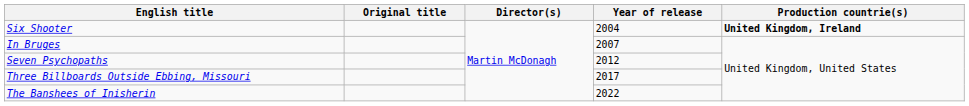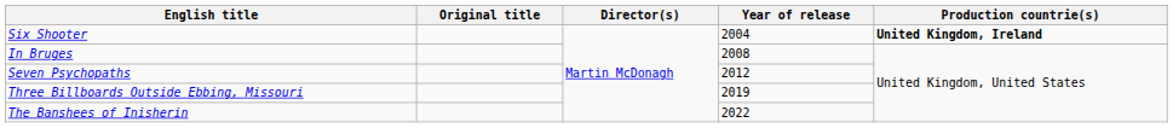 <table class="sortable wikitable" style="width:100%; margin-bottom:4px" cellpadding="5">
 <tr>
 <th scope="col">English title</th>
 <th scope="col">Original title</th>
 <th scope="col">Director(s)</th>
 <th scope="col">Year of release</th>
 <th scope="col">Production countrie(s)</th>
 </tr>
 <tr>
 <td><em><a href='#'>Six Shooter</a></em></td>
 <td></td>
 <td rowspan="5"><a href='#'>Martin McDonagh</a></td>
 <td>2004</td>
 <td><strong>United Kingdom, Ireland</strong></td>
 </tr>
 <tr>
 <td><em><a href='#'>In Bruges</a></em></td>
 <td></td>
-<td>2007</td>
+<td>2008</td>
 <td rowspan="4">United Kingdom, United States</td>
 </tr>
 <tr>
 <td><em><a href='#'>Seven Psychopaths</a></em></td>
 <td></td>
 <td>2012</td>
 </tr>
 <tr>
 <td><em><a href='#'>Three Billboards Outside Ebbing, Missouri</a></em></td>
 <td></td>
-<td>2017</td>
+<td>2019</td>
 </tr>
 <tr>
 <td><em><a href='#'>The Banshees of Inisherin</a></em></td>
 <td></td>
 <td>2022</td>
 </tr>
 </table>
